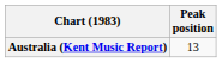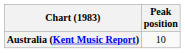 <table class="wikitable sortable plainrowheaders" style="text-align:center">
 <tr>
 <th>Chart (1983)</th>
 <th>Peak<br>position</th>
 </tr>
 <tr>
 <th scope="row">Australia (<a href='#'>Kent Music Report</a>)</th>
-<td>13</td>
+<td>10</td>
 </tr>
 </table>
